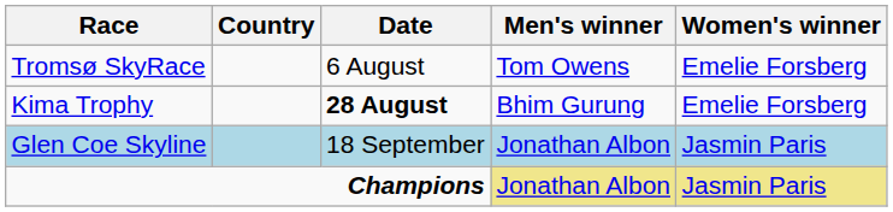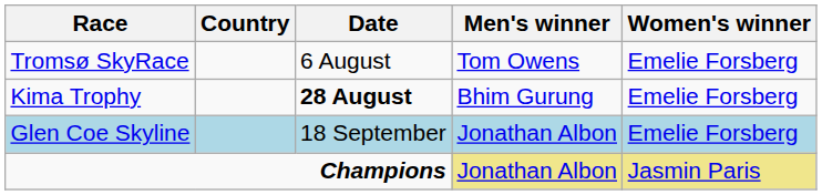 <table class="wikitable" width= style="font-size:90%; text-align:center;">
 <tr>
 <th>Race</th>
 <th>Country</th>
 <th>Date</th>
 <th>Men's winner</th>
 <th>Women's winner</th>
 </tr>
 <tr>
 <td><a href='#'>Tromsø SkyRace</a></td>
 <td></td>
 <td>6 August</td>
 <td> <a href='#'>Tom Owens</a></td>
 <td> <a href='#'>Emelie Forsberg</a></td>
 </tr>
 <tr>
 <td><a href='#'>Kima Trophy</a></td>
 <td></td>
 <td><strong>28 August</strong></td>
 <td> <a href='#'>Bhim Gurung</a></td>
 <td> <a href='#'>Emelie Forsberg</a></td>
 </tr>
 <tr bgcolor=lightblue>
 <td><a href='#'>Glen Coe Skyline</a></td>
 <td></td>
 <td>18 September</td>
 <td> <a href='#'>Jonathan Albon</a></td>
-<td> <a href='#'>Jasmin Paris</a></td>
+<td> <a href='#'>Emelie Forsberg</a></td>
 </tr>
 <tr>
 <td colspan=3 align=right><strong><em>Champions</em></strong></td>
 <td bgcolor=Khaki> <a href='#'>Jonathan Albon</a></td>
 <td bgcolor=Khaki> <a href='#'>Jasmin Paris</a></td>
 </tr>
 </table>
